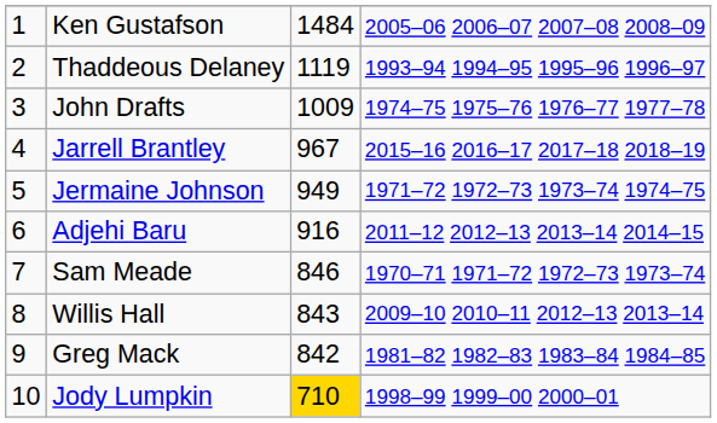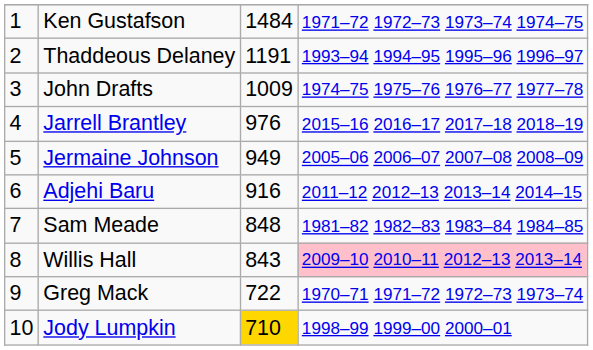 <table class="wikitable">
 <tr>
 </tr>
 <tr>
 <td>1</td>
 <td>Ken Gustafson</td>
 <td>1484</td>
-<td style="font-size:80%;"><a href='#'>2005–06</a> <a href='#'>2006–07</a> <a href='#'>2007–08</a> <a href='#'>2008–09</a></td>
+<td style="font-size:80%;"><a href='#'>1971–72</a> <a href='#'>1972–73</a> <a href='#'>1973–74</a> <a href='#'>1974–75</a></td>
 </tr>
 <tr>
 <td>2</td>
 <td>Thaddeous Delaney</td>
-<td>1119</td>
+<td>1191</td>
 <td style="font-size:80%;"><a href='#'>1993–94</a> <a href='#'>1994–95</a> <a href='#'>1995–96</a> <a href='#'>1996–97</a></td>
 </tr>
 <tr>
 <td>3</td>
 <td>John Drafts</td>
 <td>1009</td>
 <td style="font-size:80%;"><a href='#'>1974–75</a> <a href='#'>1975–76</a> <a href='#'>1976–77</a> <a href='#'>1977–78</a></td>
 </tr>
 <tr>
 <td>4</td>
 <td><a href='#'>Jarrell Brantley</a></td>
-<td>967</td>
+<td>976</td>
 <td style="font-size:80%;"><a href='#'>2015–16</a> <a href='#'>2016–17</a> <a href='#'>2017–18</a> <a href='#'>2018–19</a></td>
 </tr>
 <tr>
 <td>5</td>
 <td><a href='#'>Jermaine Johnson</a></td>
 <td>949</td>
-<td style="font-size:80%;"><a href='#'>1971–72</a> <a href='#'>1972–73</a> <a href='#'>1973–74</a> <a href='#'>1974–75</a></td>
+<td style="font-size:80%;"><a href='#'>2005–06</a> <a href='#'>2006–07</a> <a href='#'>2007–08</a> <a href='#'>2008–09</a></td>
 </tr>
 <tr>
 <td>6</td>
 <td><a href='#'>Adjehi Baru</a></td>
 <td>916</td>
 <td style="font-size:80%;"><a href='#'>2011–12</a> <a href='#'>2012–13</a> <a href='#'>2013–14</a> <a href='#'>2014–15</a></td>
 </tr>
 <tr>
 <td>7</td>
 <td>Sam Meade</td>
-<td>846</td>
-<td style="font-size:80%;"><a href='#'>1970–71</a> <a href='#'>1971–72</a> <a href='#'>1972–73</a> <a href='#'>1973–74</a></td>
+<td>848</td>
+<td style="font-size:80%;"><a href='#'>1981–82</a> <a href='#'>1982–83</a> <a href='#'>1983–84</a> <a href='#'>1984–85</a></td>
 </tr>
 <tr>
 <td>8</td>
 <td>Willis Hall</td>
 <td>843</td>
-<td style="font-size:80%;"><a href='#'>2009–10</a> <a href='#'>2010–11</a> <a href='#'>2012–13</a> <a href='#'>2013–14</a></td>
+<td style="background: pink; font-size:80%;"><a href='#'>2009–10</a> <a href='#'>2010–11</a> <a href='#'>2012–13</a> <a href='#'>2013–14</a></td>
 </tr>
 <tr>
 <td>9</td>
 <td>Greg Mack</td>
-<td>842</td>
-<td style="font-size:80%;"><a href='#'>1981–82</a> <a href='#'>1982–83</a> <a href='#'>1983–84</a> <a href='#'>1984–85</a></td>
+<td>722</td>
+<td style="font-size:80%;"><a href='#'>1970–71</a> <a href='#'>1971–72</a> <a href='#'>1972–73</a> <a href='#'>1973–74</a></td>
 </tr>
 <tr>
 <td>10</td>
 <td><a href='#'>Jody Lumpkin</a></td>
 <td style="background: gold;">710</td>
 <td style="font-size:80%;"><a href='#'>1998–99</a> <a href='#'>1999–00</a> <a href='#'>2000–01</a></td>
 </tr>
 </table>
